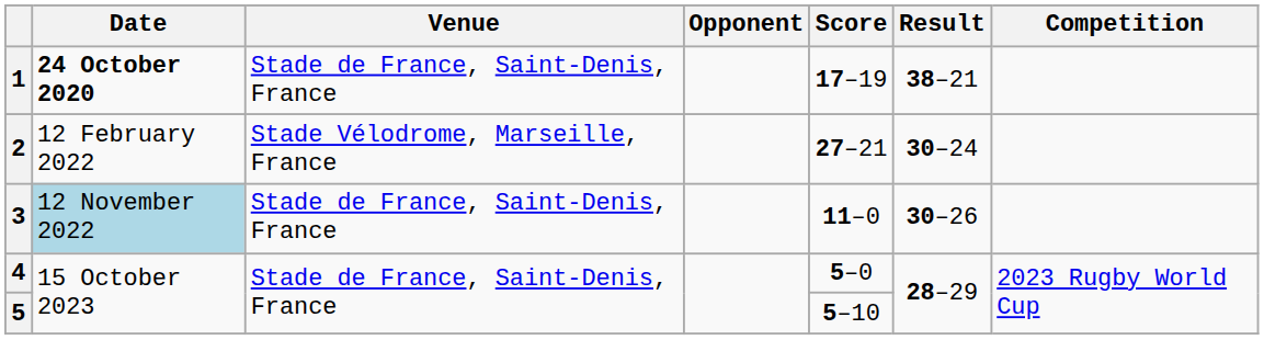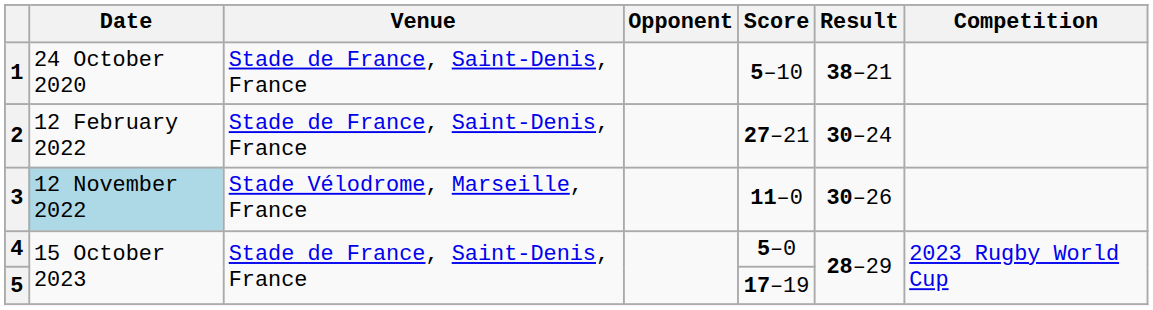 <table class="wikitable plainrowheaders" style="font-size:90%;">
 <tr>
 <th scope=col></th>
 <th scope=col data-sort-type=date>Date</th>
 <th scope=col>Venue</th>
 <th scope=col>Opponent</th>
 <th scope=col>Score</th>
 <th scope=col>Result</th>
 <th scope=col>Competition</th>
 </tr>
 <tr>
 <th scope=row>1</th>
-<td><strong>24 October 2020</strong></td>
+<td>24 October 2020</td>
 <td><a href='#'>Stade de France</a>, <a href='#'>Saint-Denis</a>, France</td>
 <td></td>
-<td align=center><strong>17</strong>–19</td>
+<td align=center><strong>5</strong>–10</td>
 <td align=center><strong>38</strong>–21</td>
 <td></td>
 </tr>
 <tr>
 <th scope=row>2</th>
 <td>12 February 2022</td>
-<td><a href='#'>Stade Vélodrome</a>, <a href='#'>Marseille</a>, France</td>
+<td><a href='#'>Stade de France</a>, <a href='#'>Saint-Denis</a>, France</td>
 <td></td>
 <td align=center><strong>27</strong>–21</td>
 <td align=center><strong>30</strong>–24</td>
 <td></td>
 </tr>
 <tr>
 <th scope=row>3</th>
 <td style="background: lightblue;">12 November 2022</td>
-<td><a href='#'>Stade de France</a>, <a href='#'>Saint-Denis</a>, France</td>
+<td><a href='#'>Stade Vélodrome</a>, <a href='#'>Marseille</a>, France</td>
 <td></td>
 <td align=center><strong>11</strong>–0</td>
 <td style="text-align:center;"><strong>30</strong>–26</td>
 <td></td>
 </tr>
 <tr>
 <th scope=row>4</th>
 <td rowspan=2>15 October 2023</td>
 <td rowspan=2><a href='#'>Stade de France</a>, <a href='#'>Saint-Denis</a>, France</td>
 <td rowspan=2></td>
 <td align=center><strong>5</strong>–0</td>
 <td rowspan=2 style="text-align:center;"><strong>28</strong>–29</td>
 <td rowspan=2><a href='#'>2023 Rugby World Cup</a></td>
 </tr>
 <tr>
 <th scope=row>5</th>
-<td align=center><strong>5</strong>–10</td>
+<td align=center><strong>17</strong>–19</td>
 </tr>
 </table>
